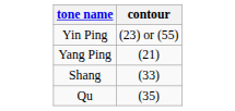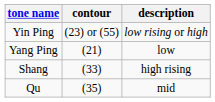 <table class="wikitable" style="text-align:center; margin:1em auto 1em auto">
 <tr>
 <th><a href='#'>tone name</a></th>
 <th>contour</th>
+<th>description</th>
 </tr>
 <tr>
 <td>Yin Ping</td>
 <td> (23) or  (55)</td>
+<td><em>low rising</em> or <em>high</td>
 </tr>
 <tr>
 <td>Yang Ping</td>
 <td> (21)</td>
+<td></em>low<em></td>
 </tr>
 <tr>
 <td>Shang</td>
 <td> (33)</td>
+<td></em>high rising<em></td>
 </tr>
 <tr>
 <td>Qu</td>
 <td> (35)</td>
+<td></em>mid<em></td>
 </tr>
 </table>
